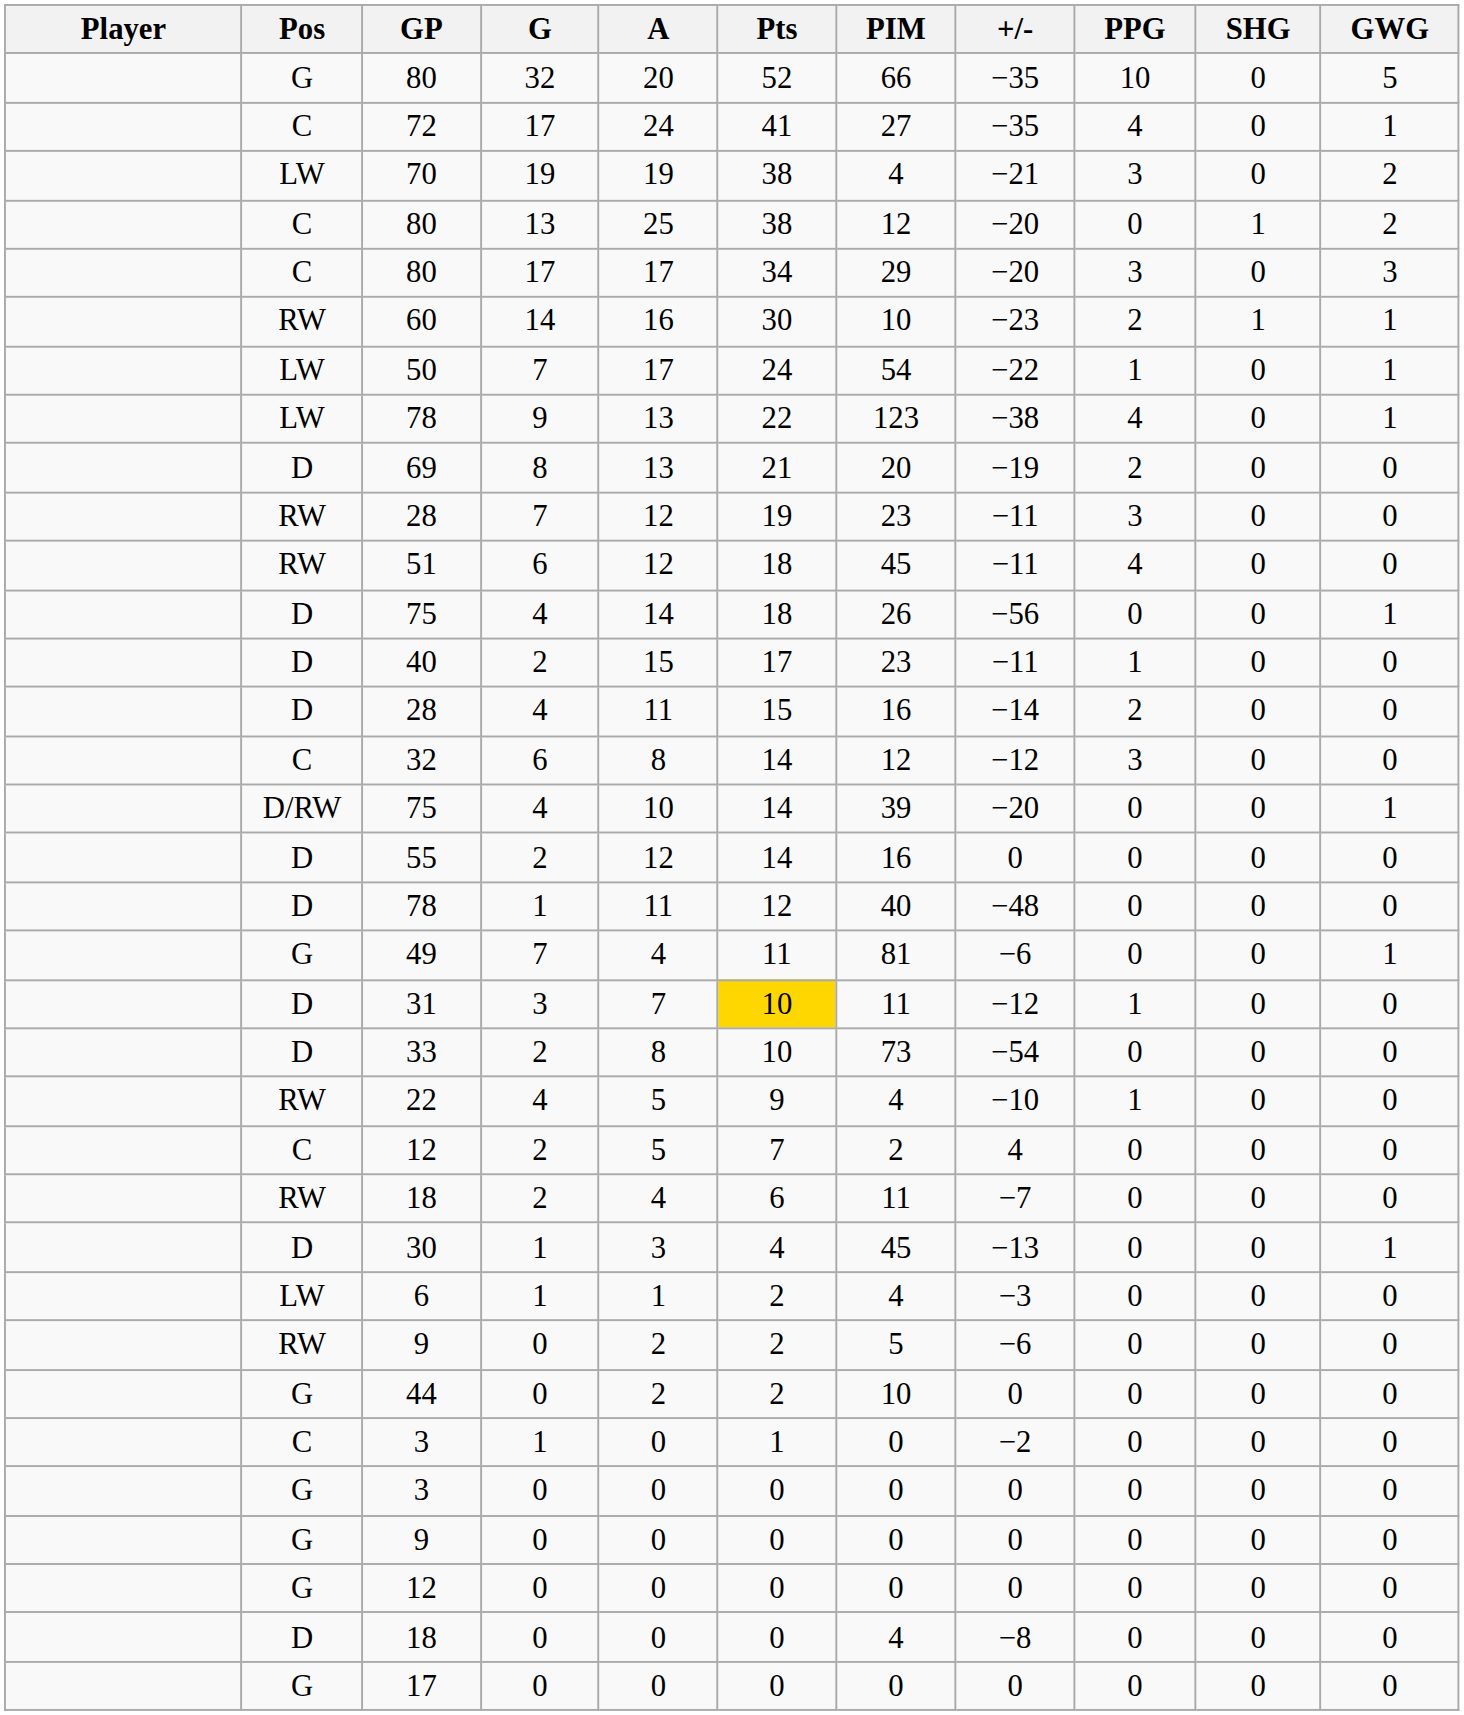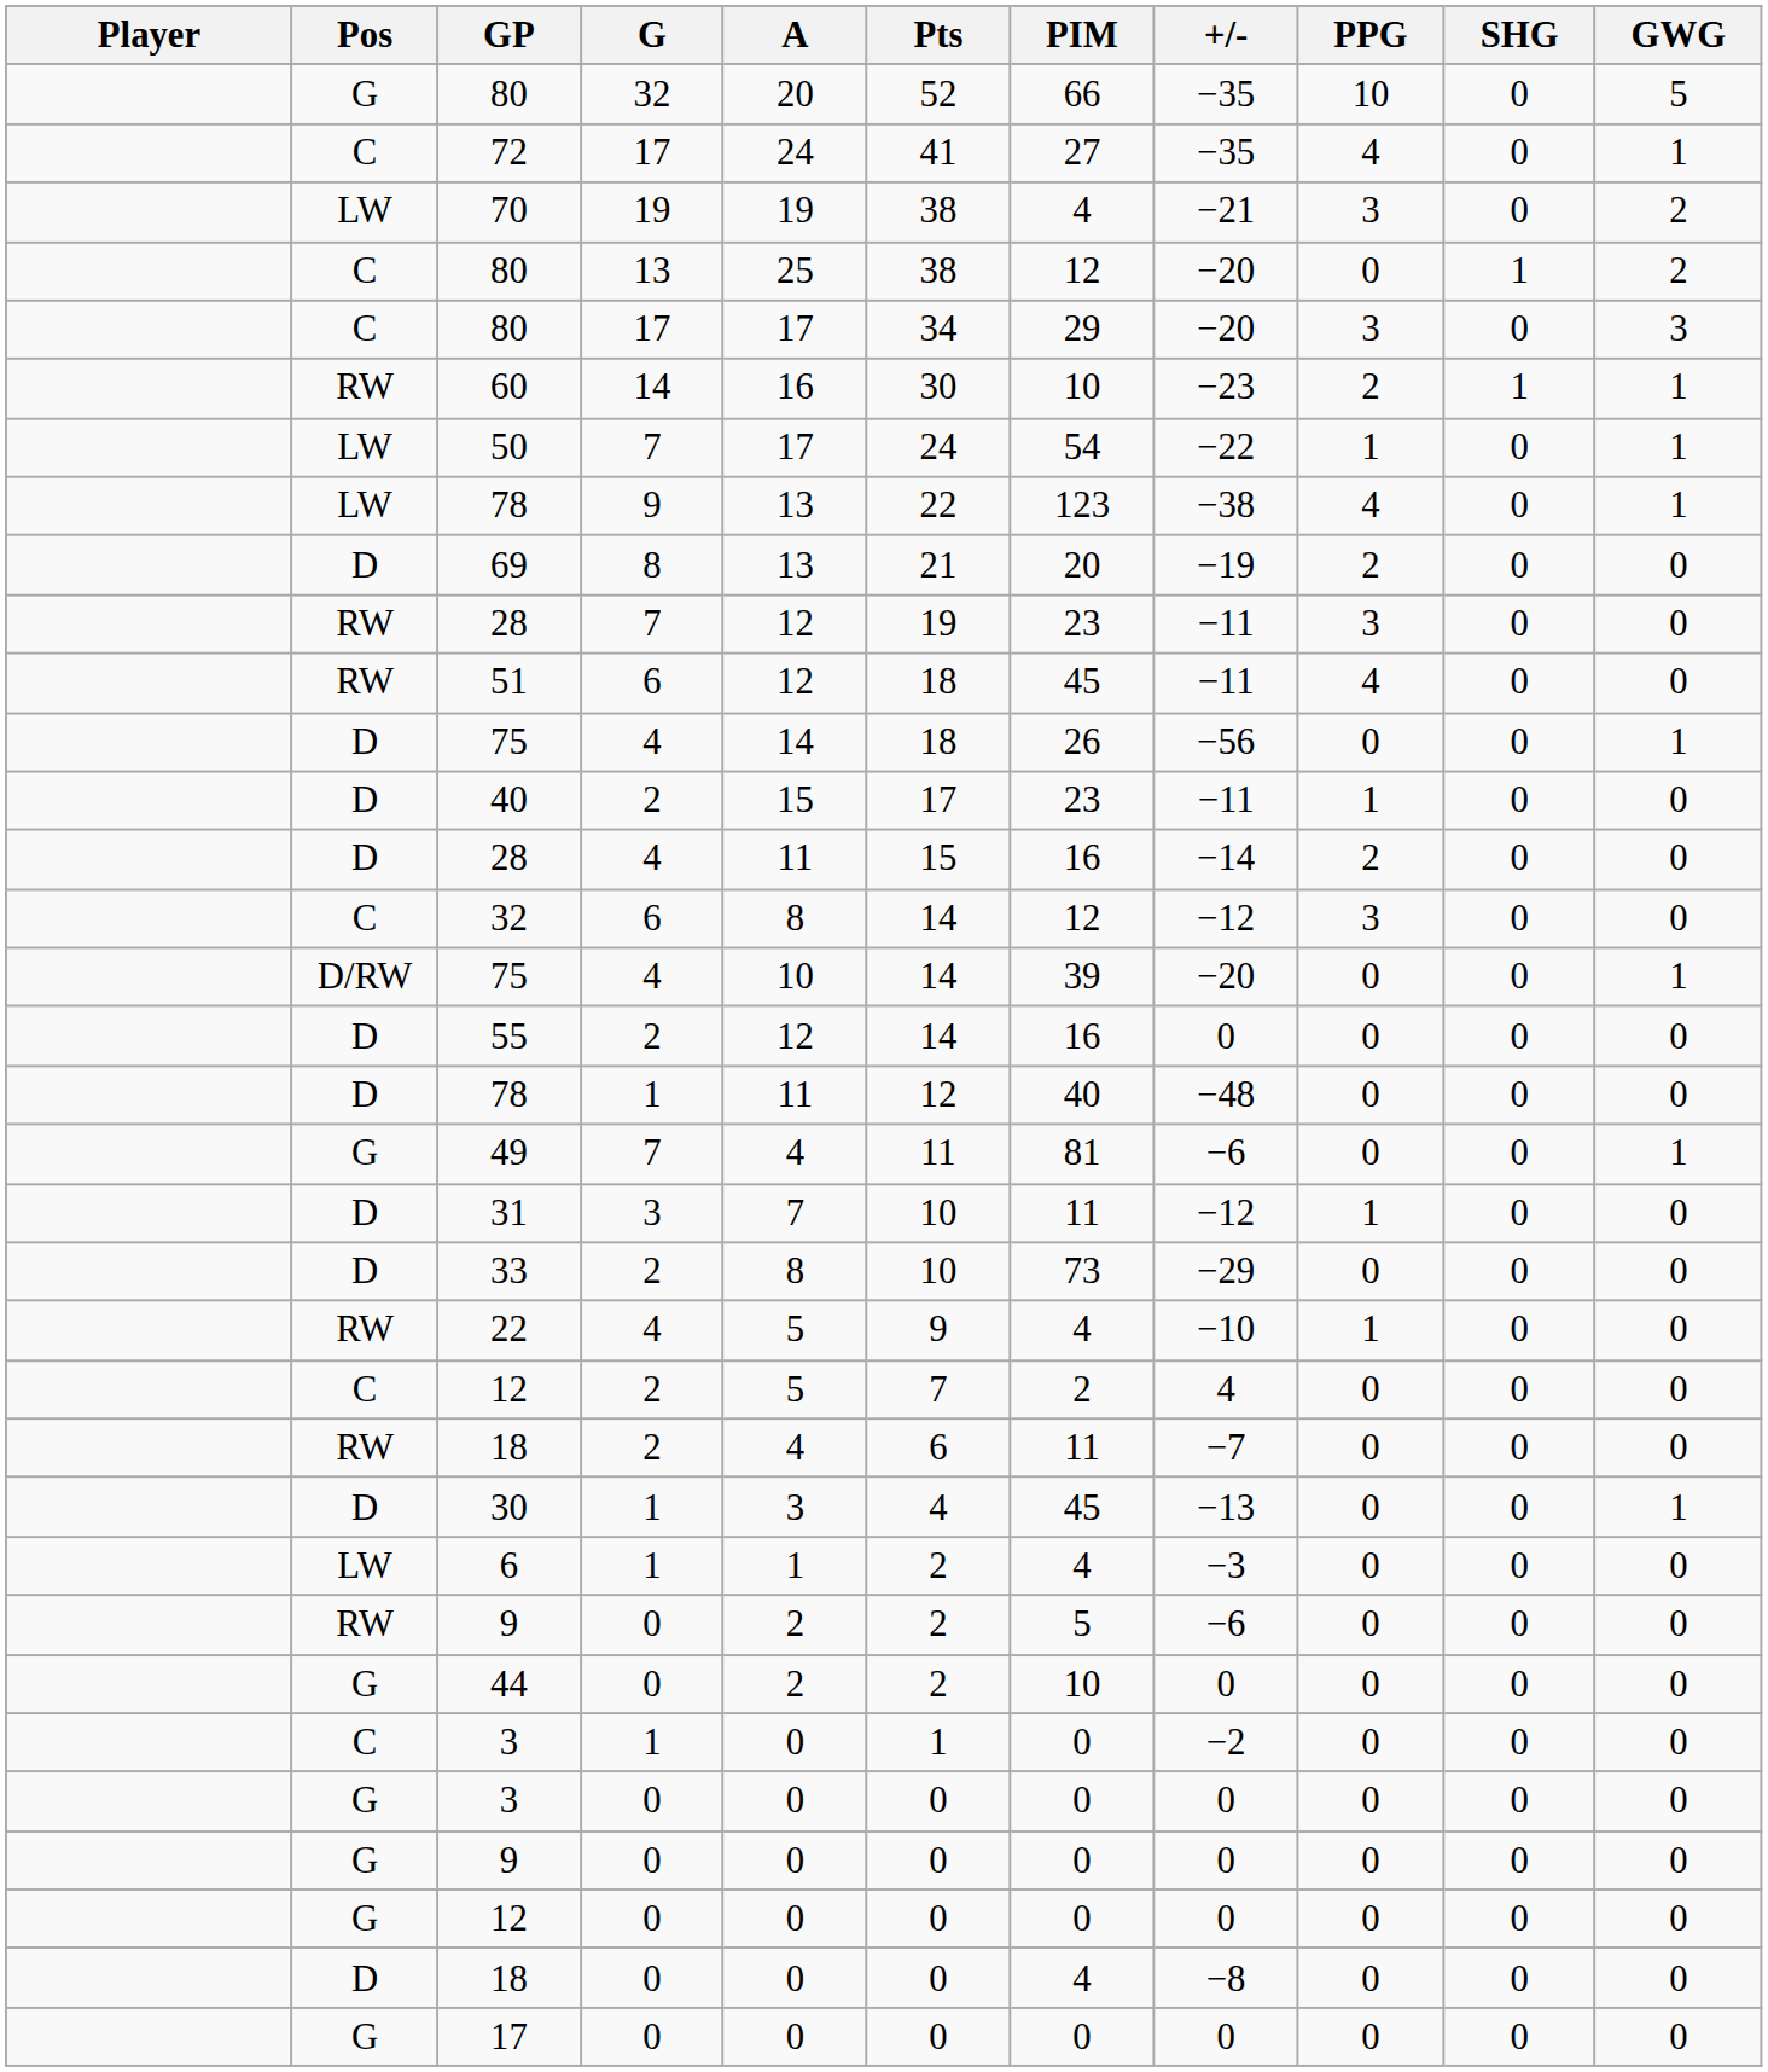 <table class="wikitable sortable" width="60%">
 <tr ALIGN="center">
 <th bgcolor="#DDDDFF" width="10%">Player</th>
 <th bgcolor="#DDDDFF" width="3%" title="Position">Pos</th>
 <th bgcolor="#DDDDFF" width="5%" title="Games played">GP</th>
 <th bgcolor="#DDDDFF" width="5%" title="Goals">G</th>
 <th bgcolor="#DDDDFF" width="5%" title="Assists">A</th>
 <th bgcolor="#DDDDFF" width="5%" title="Points">Pts</th>
 <th bgcolor="#DDDDFF" width="5%" title="Penalties in Minutes">PIM</th>
 <th bgcolor="#DDDDFF" width="5%" title="Plus/minus">+/-</th>
 <th bgcolor="#DDDDFF" width="5%" title="Power play goals">PPG</th>
 <th bgcolor="#DDDDFF" width="5%" title="Short-handed goals">SHG</th>
 <th bgcolor="#DDDDFF" width="5%" title="Game-winning goals">GWG</th>
 </tr>
 <tr align="center">
 <td align="right"></td>
 <td>G</td>
 <td>80</td>
 <td>32</td>
 <td>20</td>
 <td>52</td>
 <td>66</td>
 <td>−35</td>
 <td>10</td>
 <td>0</td>
 <td>5</td>
 </tr>
 <tr align="center">
 <td align="right"></td>
 <td>C</td>
 <td>72</td>
 <td>17</td>
 <td>24</td>
 <td>41</td>
 <td>27</td>
 <td>−35</td>
 <td>4</td>
 <td>0</td>
 <td>1</td>
 </tr>
 <tr align="center">
 <td align="right"></td>
 <td>LW</td>
 <td>70</td>
 <td>19</td>
 <td>19</td>
 <td>38</td>
 <td>4</td>
 <td>−21</td>
 <td>3</td>
 <td>0</td>
 <td>2</td>
 </tr>
 <tr align="center">
 <td align="right"></td>
 <td>C</td>
 <td>80</td>
 <td>13</td>
 <td>25</td>
 <td>38</td>
 <td>12</td>
 <td>−20</td>
 <td>0</td>
 <td>1</td>
 <td>2</td>
 </tr>
 <tr align="center">
 <td align="right"></td>
 <td>C</td>
 <td>80</td>
 <td>17</td>
 <td>17</td>
 <td>34</td>
 <td>29</td>
 <td>−20</td>
 <td>3</td>
 <td>0</td>
 <td>3</td>
 </tr>
 <tr align="center">
 <td align="right"></td>
 <td>RW</td>
 <td>60</td>
 <td>14</td>
 <td>16</td>
 <td>30</td>
 <td>10</td>
 <td>−23</td>
 <td>2</td>
 <td>1</td>
 <td>1</td>
 </tr>
 <tr align="center">
 <td align="right"></td>
 <td>LW</td>
 <td>50</td>
 <td>7</td>
 <td>17</td>
 <td>24</td>
 <td>54</td>
 <td>−22</td>
 <td>1</td>
 <td>0</td>
 <td>1</td>
 </tr>
 <tr align="center">
 <td align="right"></td>
 <td>LW</td>
 <td>78</td>
 <td>9</td>
 <td>13</td>
 <td>22</td>
 <td>123</td>
 <td>−38</td>
 <td>4</td>
 <td>0</td>
 <td>1</td>
 </tr>
 <tr align="center">
 <td align="right"></td>
 <td>D</td>
 <td>69</td>
 <td>8</td>
 <td>13</td>
 <td>21</td>
 <td>20</td>
 <td>−19</td>
 <td>2</td>
 <td>0</td>
 <td>0</td>
 </tr>
 <tr align="center">
 <td align="right"></td>
 <td>RW</td>
 <td>28</td>
 <td>7</td>
 <td>12</td>
 <td>19</td>
 <td>23</td>
 <td>−11</td>
 <td>3</td>
 <td>0</td>
 <td>0</td>
 </tr>
 <tr align="center">
 <td align="right"></td>
 <td>RW</td>
 <td>51</td>
 <td>6</td>
 <td>12</td>
 <td>18</td>
 <td>45</td>
 <td>−11</td>
 <td>4</td>
 <td>0</td>
 <td>0</td>
 </tr>
 <tr align="center">
 <td align="right"></td>
 <td>D</td>
 <td>75</td>
 <td>4</td>
 <td>14</td>
 <td>18</td>
 <td>26</td>
 <td>−56</td>
 <td>0</td>
 <td>0</td>
 <td>1</td>
 </tr>
 <tr align="center">
 <td align="right"></td>
 <td>D</td>
 <td>40</td>
 <td>2</td>
 <td>15</td>
 <td>17</td>
 <td>23</td>
 <td>−11</td>
 <td>1</td>
 <td>0</td>
 <td>0</td>
 </tr>
 <tr align="center">
 <td align="right"></td>
 <td>D</td>
 <td>28</td>
 <td>4</td>
 <td>11</td>
 <td>15</td>
 <td>16</td>
 <td>−14</td>
 <td>2</td>
 <td>0</td>
 <td>0</td>
 </tr>
 <tr align="center">
 <td align="right"></td>
 <td>C</td>
 <td>32</td>
 <td>6</td>
 <td>8</td>
 <td>14</td>
 <td>12</td>
 <td>−12</td>
 <td>3</td>
 <td>0</td>
 <td>0</td>
 </tr>
 <tr align="center">
 <td align="right"></td>
 <td>D/RW</td>
 <td>75</td>
 <td>4</td>
 <td>10</td>
 <td>14</td>
 <td>39</td>
 <td>−20</td>
 <td>0</td>
 <td>0</td>
 <td>1</td>
 </tr>
 <tr align="center">
 <td align="right"></td>
 <td>D</td>
 <td>55</td>
 <td>2</td>
 <td>12</td>
 <td>14</td>
 <td>16</td>
 <td>0</td>
 <td>0</td>
 <td>0</td>
 <td>0</td>
 </tr>
 <tr align="center">
 <td align="right"></td>
 <td>D</td>
 <td>78</td>
 <td>1</td>
 <td>11</td>
 <td>12</td>
 <td>40</td>
 <td>−48</td>
 <td>0</td>
 <td>0</td>
 <td>0</td>
 </tr>
 <tr align="center">
 <td align="right"></td>
 <td>G</td>
 <td>49</td>
 <td>7</td>
 <td>4</td>
 <td>11</td>
 <td>81</td>
 <td>−6</td>
 <td>0</td>
 <td>0</td>
 <td>1</td>
 </tr>
 <tr align="center">
 <td align="right"></td>
 <td>D</td>
 <td>31</td>
 <td>3</td>
 <td>7</td>
-<td style="background: gold;">10</td>
+<td>10</td>
 <td>11</td>
 <td>−12</td>
 <td>1</td>
 <td>0</td>
 <td>0</td>
 </tr>
 <tr align="center">
 <td align="right"></td>
 <td>D</td>
 <td>33</td>
 <td>2</td>
 <td>8</td>
 <td>10</td>
 <td>73</td>
-<td>−54</td>
+<td>−29</td>
 <td>0</td>
 <td>0</td>
 <td>0</td>
 </tr>
 <tr align="center">
 <td align="right"></td>
 <td>RW</td>
 <td>22</td>
 <td>4</td>
 <td>5</td>
 <td>9</td>
 <td>4</td>
 <td>−10</td>
 <td>1</td>
 <td>0</td>
 <td>0</td>
 </tr>
 <tr align="center">
 <td align="right"></td>
 <td>C</td>
 <td>12</td>
 <td>2</td>
 <td>5</td>
 <td>7</td>
 <td>2</td>
 <td>4</td>
 <td>0</td>
 <td>0</td>
 <td>0</td>
 </tr>
 <tr align="center">
 <td align="right"></td>
 <td>RW</td>
 <td>18</td>
 <td>2</td>
 <td>4</td>
 <td>6</td>
 <td>11</td>
 <td>−7</td>
 <td>0</td>
 <td>0</td>
 <td>0</td>
 </tr>
 <tr align="center">
 <td align="right"></td>
 <td>D</td>
 <td>30</td>
 <td>1</td>
 <td>3</td>
 <td>4</td>
 <td>45</td>
 <td>−13</td>
 <td>0</td>
 <td>0</td>
 <td>1</td>
 </tr>
 <tr align="center">
 <td align="right"></td>
 <td>LW</td>
 <td>6</td>
 <td>1</td>
 <td>1</td>
 <td>2</td>
 <td>4</td>
 <td>−3</td>
 <td>0</td>
 <td>0</td>
 <td>0</td>
 </tr>
 <tr align="center">
 <td align="right"></td>
 <td>RW</td>
 <td>9</td>
 <td>0</td>
 <td>2</td>
 <td>2</td>
 <td>5</td>
 <td>−6</td>
 <td>0</td>
 <td>0</td>
 <td>0</td>
 </tr>
 <tr align="center">
 <td align="right"></td>
 <td>G</td>
 <td>44</td>
 <td>0</td>
 <td>2</td>
 <td>2</td>
 <td>10</td>
 <td>0</td>
 <td>0</td>
 <td>0</td>
 <td>0</td>
 </tr>
 <tr align="center">
 <td align="right"></td>
 <td>C</td>
 <td>3</td>
 <td>1</td>
 <td>0</td>
 <td>1</td>
 <td>0</td>
 <td>−2</td>
 <td>0</td>
 <td>0</td>
 <td>0</td>
 </tr>
 <tr align="center">
 <td align="right"></td>
 <td>G</td>
 <td>3</td>
 <td>0</td>
 <td>0</td>
 <td>0</td>
 <td>0</td>
 <td>0</td>
 <td>0</td>
 <td>0</td>
 <td>0</td>
 </tr>
 <tr align="center">
 <td align="right"></td>
 <td>G</td>
 <td>9</td>
 <td>0</td>
 <td>0</td>
 <td>0</td>
 <td>0</td>
 <td>0</td>
 <td>0</td>
 <td>0</td>
 <td>0</td>
 </tr>
 <tr align="center">
 <td align="right"></td>
 <td>G</td>
 <td>12</td>
 <td>0</td>
 <td>0</td>
 <td>0</td>
 <td>0</td>
 <td>0</td>
 <td>0</td>
 <td>0</td>
 <td>0</td>
 </tr>
 <tr align="center">
 <td align="right"></td>
 <td>D</td>
 <td>18</td>
 <td>0</td>
 <td>0</td>
 <td>0</td>
 <td>4</td>
 <td>−8</td>
 <td>0</td>
 <td>0</td>
 <td>0</td>
 </tr>
 <tr align="center">
 <td align="right"></td>
 <td>G</td>
 <td>17</td>
 <td>0</td>
 <td>0</td>
 <td>0</td>
 <td>0</td>
 <td>0</td>
 <td>0</td>
 <td>0</td>
 <td>0</td>
 </tr>
 </table>
